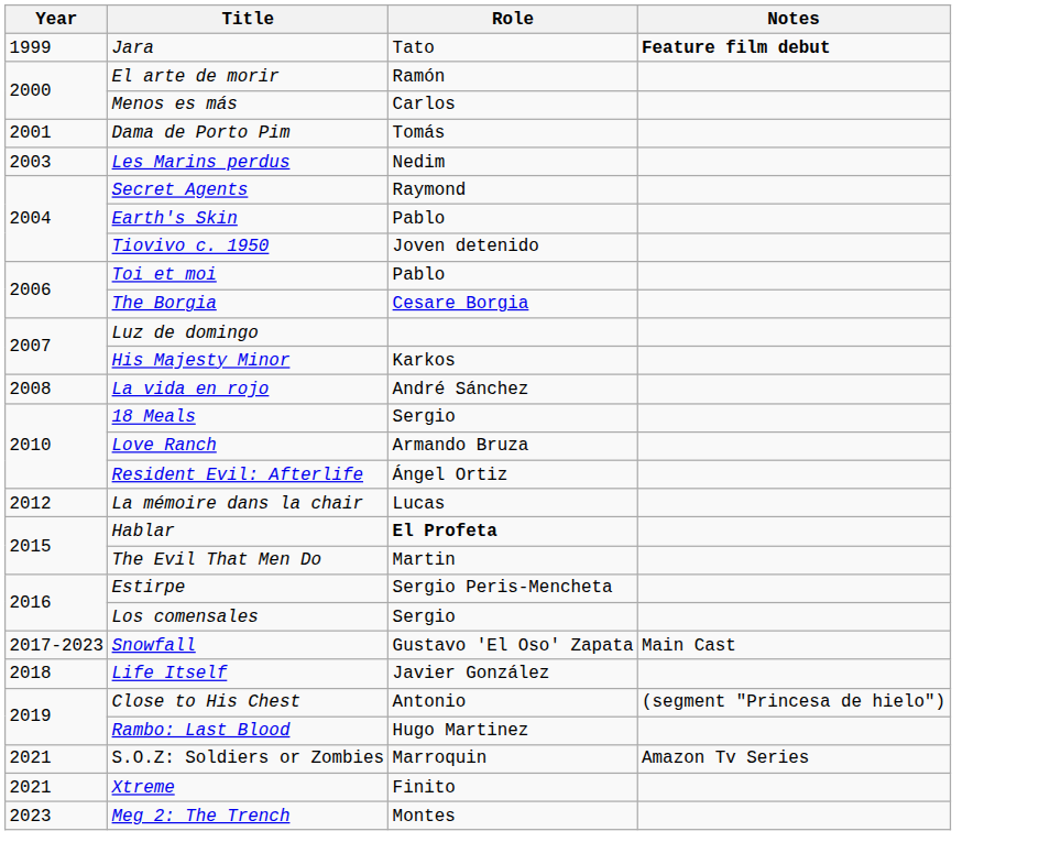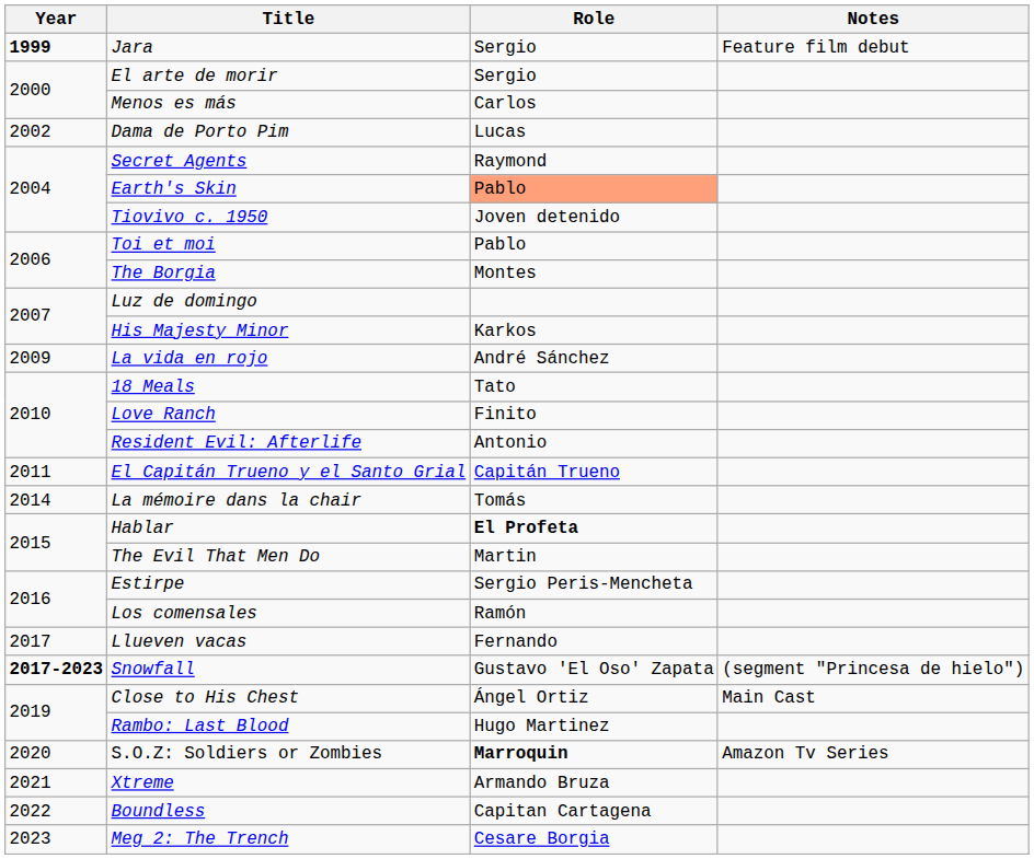 <table class="wikitable sortable">
 <tr>
 <th>Year</th>
 <th>Title</th>
 <th>Role</th>
 <th class="unsortable">Notes</th>
 </tr>
 <tr>
-<td>1999</td>
+<td><strong>1999</strong></td>
 <td><em>Jara</em></td>
-<td>Tato</td>
-<td><strong>Feature film debut</strong></td>
+<td>Sergio</td>
+<td>Feature film debut</td>
 </tr>
 <tr>
 <td rowspan = "2">2000</td>
 <td><em>El arte de morir</em></td>
-<td>Ramón</td>
+<td>Sergio</td>
 <td></td>
 </tr>
 <tr>
 <td><em>Menos es más</em></td>
 <td>Carlos</td>
 <td></td>
 </tr>
 <tr>
-<td>2001</td>
+<td>2002</td>
 <td><em>Dama de Porto Pim</em></td>
-<td>Tomás</td>
-<td></td>
-</tr>
-<tr>
-<td>2003</td>
-<td><em><a href='#'>Les Marins perdus</a></em></td>
-<td>Nedim</td>
+<td>Lucas</td>
 <td></td>
 </tr>
 <tr>
 <td rowspan=3>2004</td>
 <td><em><a href='#'>Secret Agents</a></em></td>
 <td>Raymond</td>
 <td></td>
 </tr>
 <tr>
 <td><em><a href='#'>Earth's Skin</a></em></td>
-<td>Pablo</td>
+<td style="background: lightsalmon;">Pablo</td>
 <td></td>
 </tr>
 <tr>
 <td><em><a href='#'>Tiovivo c. 1950</a></em></td>
 <td>Joven detenido</td>
 <td></td>
 </tr>
 <tr>
 <td rowspan=2>2006</td>
 <td><em><a href='#'>Toi et moi</a></em></td>
 <td>Pablo</td>
 <td></td>
 </tr>
 <tr>
 <td><em><a href='#'>The Borgia</a></em></td>
-<td><a href='#'>Cesare Borgia</a></td>
+<td>Montes</td>
 <td></td>
 </tr>
 <tr>
 <td rowspan=2>2007</td>
 <td><em>Luz de domingo</em></td>
 <td></td>
 <td></td>
 </tr>
 <tr>
 <td><em><a href='#'>His Majesty Minor</a></em></td>
 <td>Karkos</td>
 <td></td>
 </tr>
 <tr>
-<td>2008</td>
+<td>2009</td>
 <td><em><a href='#'>La vida en rojo</a></em></td>
 <td>André Sánchez</td>
 <td></td>
 </tr>
 <tr>
 <td rowspan=3>2010</td>
 <td><em><a href='#'>18 Meals</a></em></td>
-<td>Sergio</td>
+<td>Tato</td>
 <td></td>
 </tr>
 <tr>
 <td><em><a href='#'>Love Ranch</a></em></td>
-<td>Armando Bruza</td>
+<td>Finito</td>
 <td></td>
 </tr>
 <tr>
 <td><em><a href='#'>Resident Evil: Afterlife</a></em></td>
-<td>Ángel Ortiz</td>
+<td>Antonio</td>
 <td></td>
 </tr>
 <tr>
-<td>2012</td>
+<td>2011</td>
+<td><em><a href='#'>El Capitán Trueno y el Santo Grial</a></em></td>
+<td><a href='#'>Capitán Trueno</a></td>
+<td></td>
+</tr>
+<tr>
+<td>2014</td>
 <td><em>La mémoire dans la chair</em></td>
-<td>Lucas</td>
+<td>Tomás</td>
 <td></td>
 </tr>
 <tr>
 <td rowspan=2>2015</td>
 <td><em>Hablar</em></td>
 <td><strong>El Profeta</strong></td>
 <td></td>
 </tr>
 <tr>
 <td><em>The Evil That Men Do</em></td>
 <td>Martin</td>
 <td></td>
 </tr>
 <tr>
 <td rowspan=2>2016</td>
 <td><em>Estirpe</em></td>
 <td>Sergio Peris-Mencheta</td>
 <td></td>
 </tr>
 <tr>
 <td><em>Los comensales</em></td>
-<td>Sergio</td>
+<td>Ramón</td>
 <td></td>
 </tr>
 <tr>
-<td>2017-2023</td>
+<td>2017</td>
+<td><em>Llueven vacas</em></td>
+<td>Fernando</td>
+<td></td>
+</tr>
+<tr>
+<td><strong>2017-2023</strong></td>
 <td><em><a href='#'>Snowfall</a></em></td>
 <td>Gustavo 'El Oso' Zapata</td>
-<td>Main Cast</td>
-</tr>
-<tr>
-<td>2018</td>
-<td><em><a href='#'>Life Itself</a></em></td>
-<td>Javier González</td>
-<td></td>
+<td>(segment "Princesa de hielo")</td>
 </tr>
 <tr>
 <td rowspan=2>2019</td>
 <td><em>Close to His Chest</em></td>
-<td>Antonio</td>
-<td>(segment "Princesa de hielo")</td>
+<td>Ángel Ortiz</td>
+<td>Main Cast</td>
 </tr>
 <tr>
 <td><em><a href='#'>Rambo: Last Blood</a></em></td>
 <td>Hugo Martinez</td>
 <td></td>
 </tr>
 <tr>
-<td>2021</td>
+<td>2020</td>
 <td>S.O.Z: Soldiers or Zombies</td>
-<td>Marroquin</td>
+<td><strong>Marroquin</strong></td>
 <td>Amazon Tv Series</td>
 </tr>
 <tr>
 <td>2021</td>
 <td><em><a href='#'>Xtreme</a></em></td>
-<td>Finito</td>
+<td>Armando Bruza</td>
+<td></td>
+</tr>
+<tr>
+<td>2022</td>
+<td><em><a href='#'>Boundless</a></em></td>
+<td>Capitan Cartagena</td>
 <td></td>
 </tr>
 <tr>
 <td>2023</td>
 <td><em><a href='#'>Meg 2: The Trench</a></em></td>
-<td>Montes</td>
+<td><a href='#'>Cesare Borgia</a></td>
 <td></td>
 </tr>
 </table>
